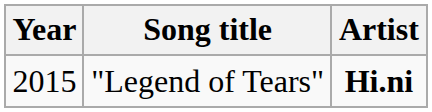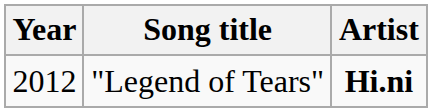 <table class="wikitable">
 <tr>
 <th>Year</th>
 <th>Song title</th>
 <th>Artist</th>
 </tr>
 <tr>
-<td style="text-align:center;">2015</td>
+<td style="text-align:center;">2012</td>
 <td> "Legend of Tears"</td>
 <td style="text-align:center;"><strong>Hi.ni</strong></td>
 </tr>
 <tr>
 </tr>
 </table>
